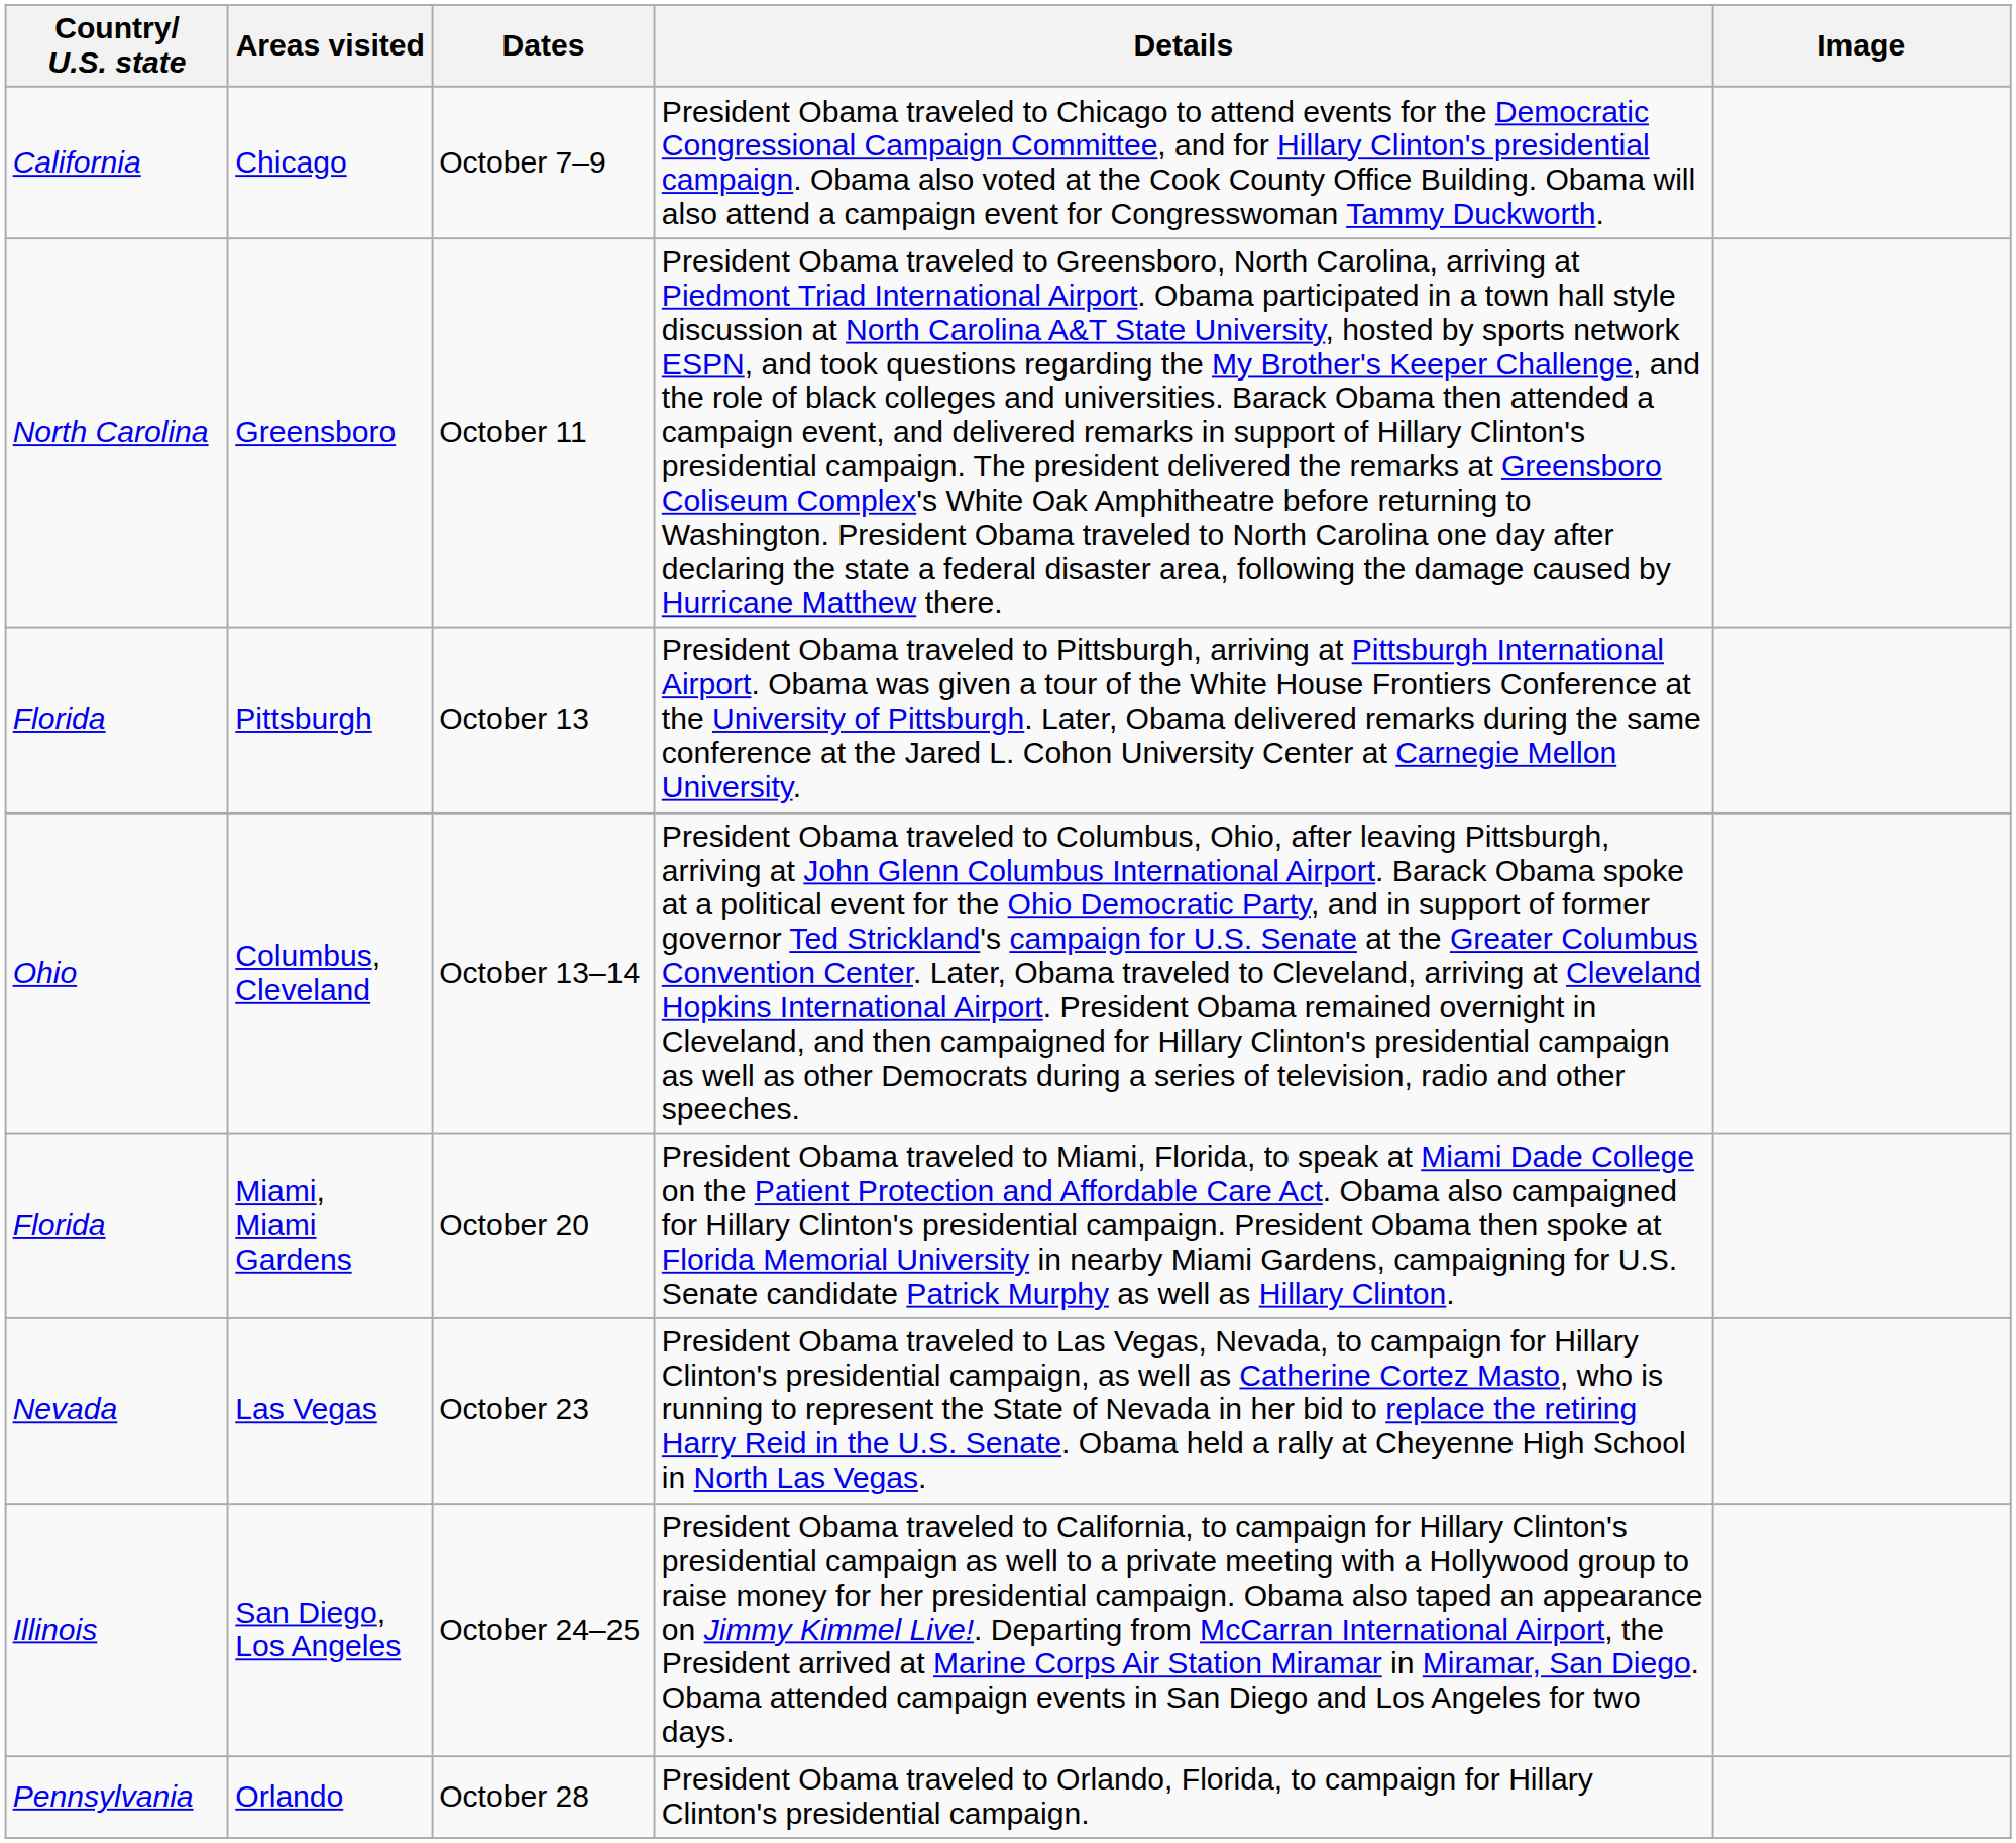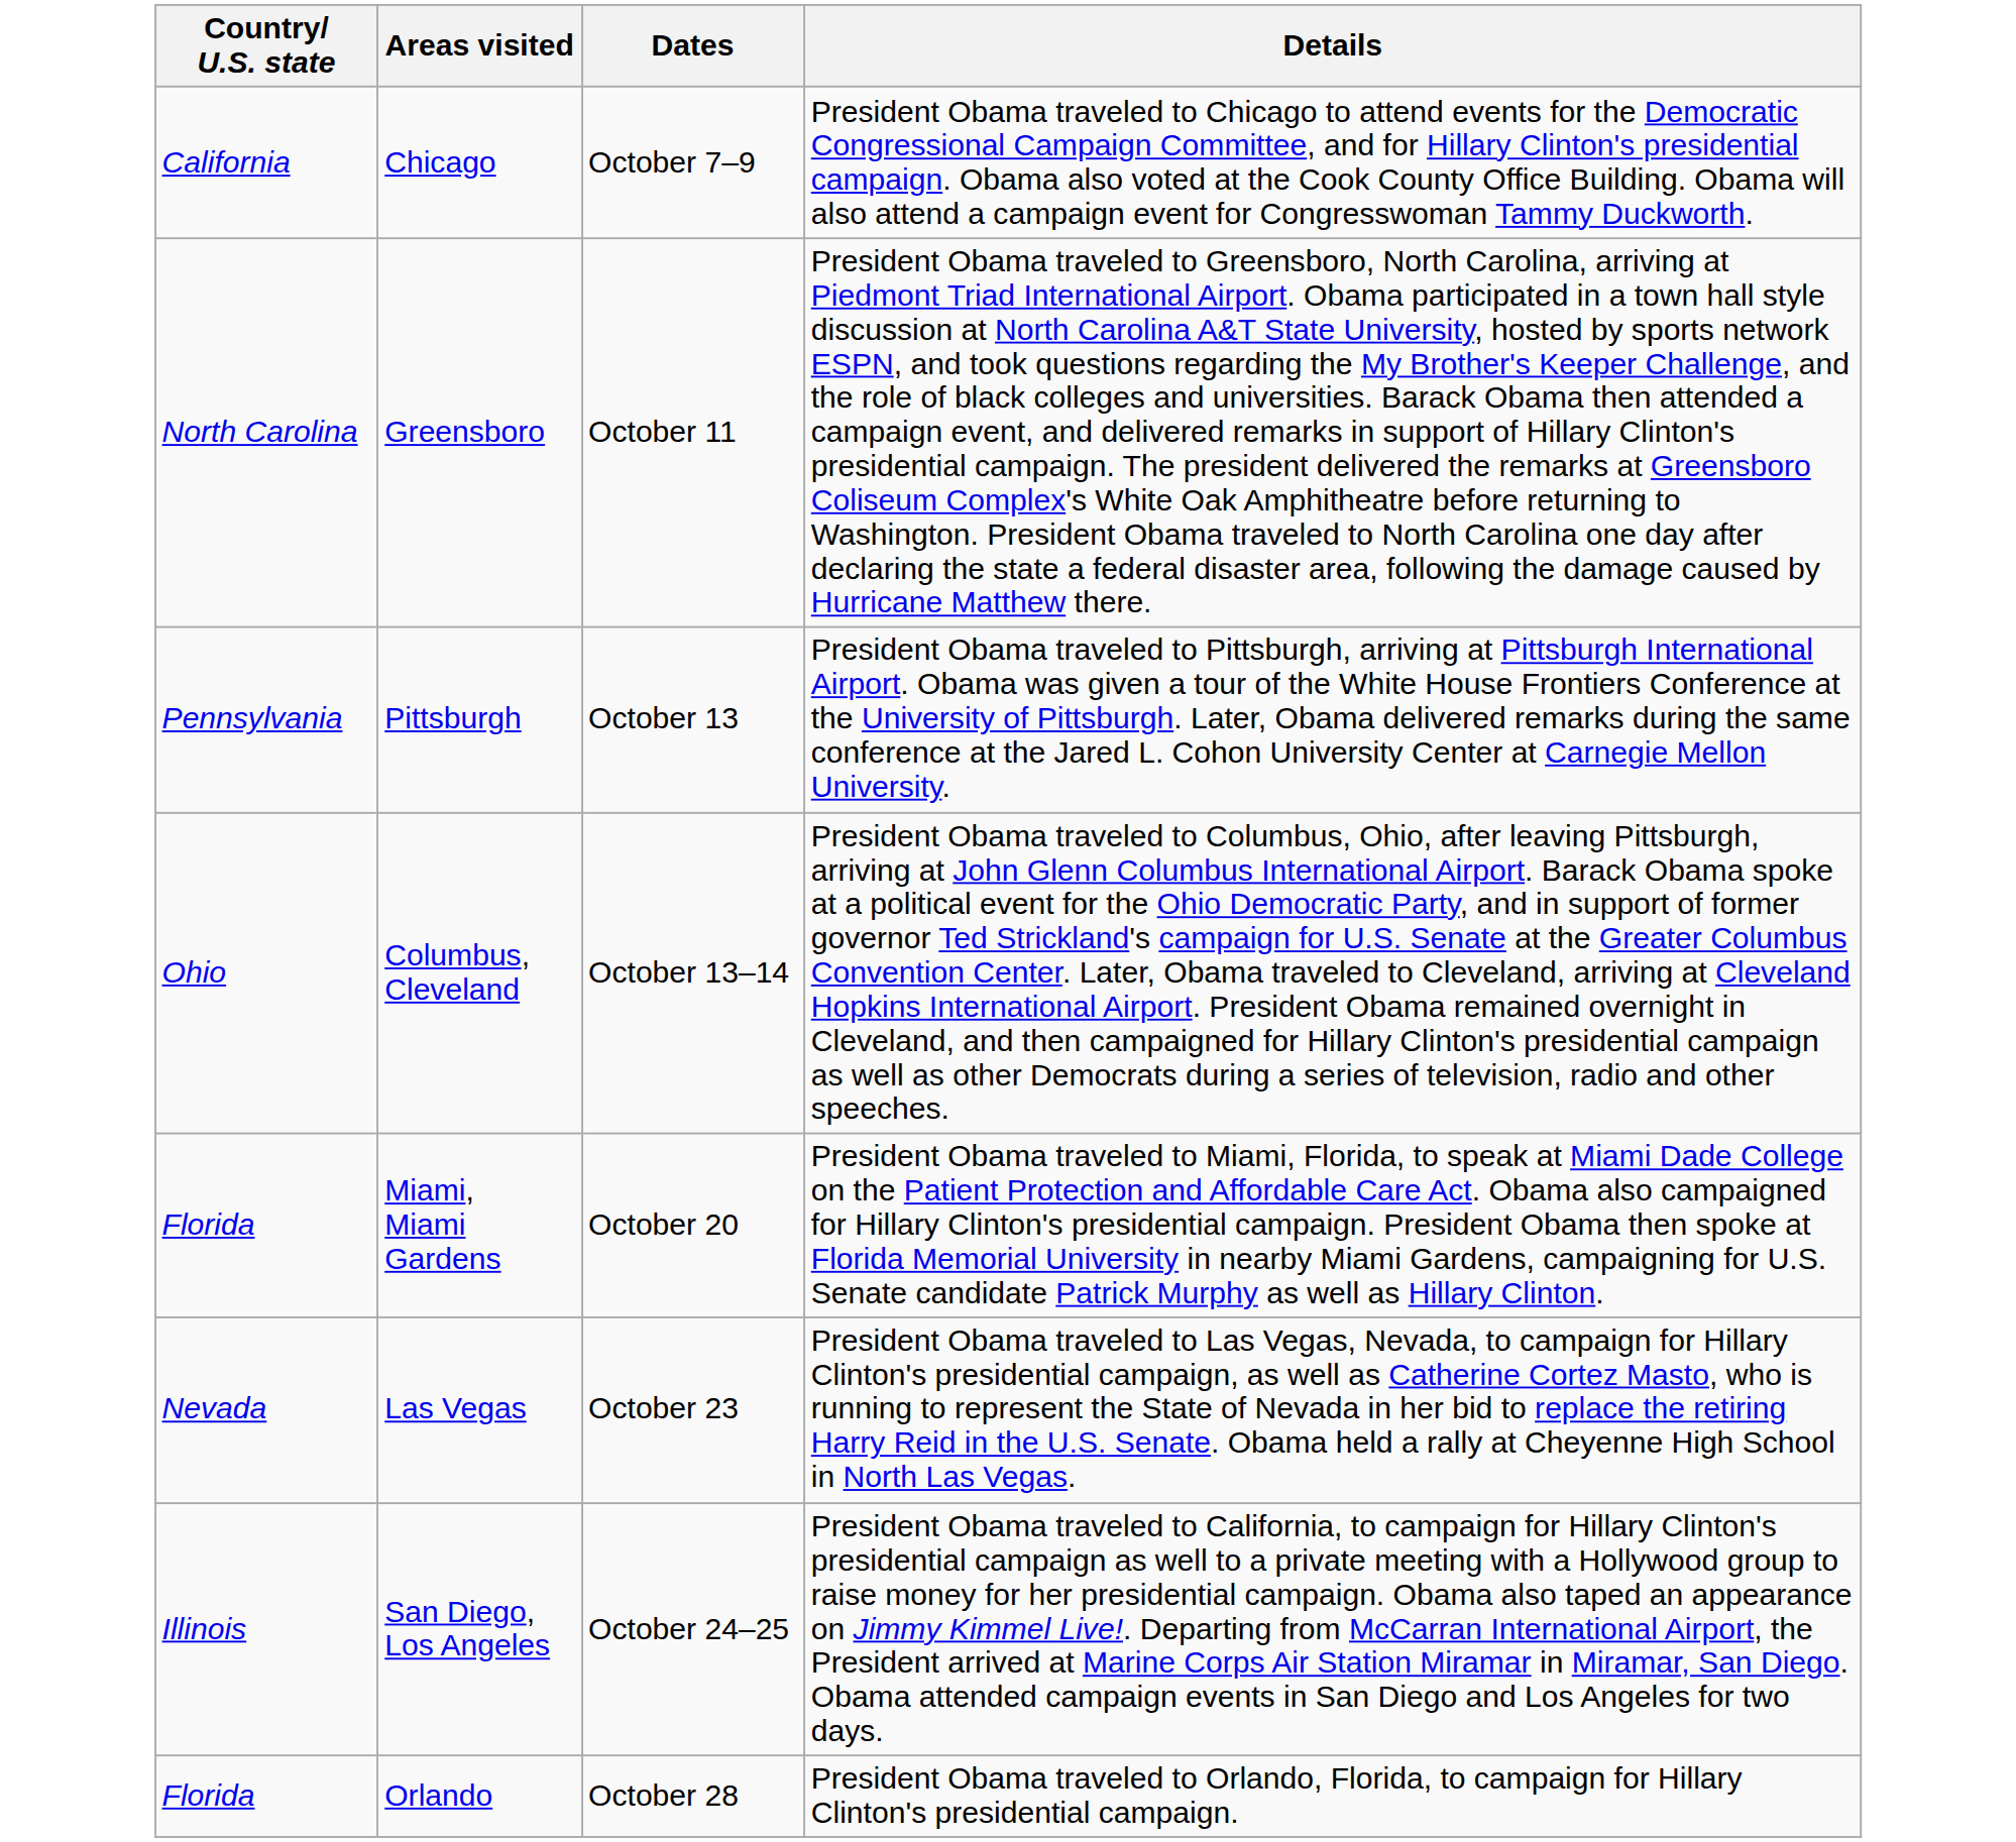 <table class="wikitable" style="margin: 1em auto 1em auto">
 <tr>
 <th width=110>Country/<br><em>U.S. state</em></th>
 <th width=100>Areas visited</th>
 <th width=110>Dates</th>
 <th width=550>Details</th>
-<th width=150>Image</th>
 </tr>
 <tr>
 <td> <em><a href='#'>California</a></em></td>
 <td><a href='#'>Chicago</a></td>
 <td>October 7–9</td>
 <td>President Obama traveled to Chicago to attend events for the <a href='#'>Democratic Congressional Campaign Committee</a>, and for <a href='#'>Hillary Clinton's presidential campaign</a>. Obama also voted at the Cook County Office Building. Obama will also attend a campaign event for Congresswoman <a href='#'>Tammy Duckworth</a>.</td>
-<td></td>
 </tr>
 <tr>
 <td> <em><a href='#'>North Carolina</a></em></td>
 <td><a href='#'>Greensboro</a></td>
 <td>October 11</td>
 <td>President Obama traveled to Greensboro, North Carolina, arriving at <a href='#'>Piedmont Triad International Airport</a>. Obama participated in a town hall style discussion at <a href='#'>North Carolina A&T State University</a>, hosted by sports network <a href='#'>ESPN</a>, and took questions regarding the <a href='#'>My Brother's Keeper Challenge</a>, and the role of black colleges and universities. Barack Obama then attended a campaign event, and delivered remarks in support of Hillary Clinton's presidential campaign. The president delivered the remarks at <a href='#'>Greensboro Coliseum Complex</a>'s White Oak Amphitheatre before returning to Washington. President Obama traveled to North Carolina one day after declaring the state a federal disaster area, following the damage caused by <a href='#'>Hurricane Matthew</a> there.</td>
-<td></td>
 </tr>
 <tr>
-<td> <em><a href='#'>Florida</a></em></td>
+<td> <em><a href='#'>Pennsylvania</a></em></td>
 <td><a href='#'>Pittsburgh</a></td>
 <td>October 13</td>
 <td>President Obama traveled to Pittsburgh, arriving at <a href='#'>Pittsburgh International Airport</a>. Obama was given a tour of the White House Frontiers Conference at the <a href='#'>University of Pittsburgh</a>. Later, Obama delivered remarks during the same conference at the Jared L. Cohon University Center at <a href='#'>Carnegie Mellon University</a>.</td>
-<td></td>
 </tr>
 <tr>
 <td> <em><a href='#'>Ohio</a></em></td>
 <td><a href='#'>Columbus</a>,<br><a href='#'>Cleveland</a></td>
 <td>October 13–14</td>
 <td>President Obama traveled to Columbus, Ohio, after leaving Pittsburgh, arriving at <a href='#'>John Glenn Columbus International Airport</a>. Barack Obama spoke at a political event for the <a href='#'>Ohio Democratic Party</a>, and in support of former governor <a href='#'>Ted Strickland</a>'s <a href='#'>campaign for U.S. Senate</a> at the <a href='#'>Greater Columbus Convention Center</a>. Later, Obama traveled to Cleveland, arriving at <a href='#'>Cleveland Hopkins International Airport</a>. President Obama remained overnight in Cleveland, and then campaigned for Hillary Clinton's presidential campaign as well as other Democrats during a series of television, radio and other speeches.</td>
-<td></td>
 </tr>
 <tr>
 <td> <em><a href='#'>Florida</a></em></td>
 <td><a href='#'>Miami</a>,<br><a href='#'>Miami Gardens</a></td>
 <td>October 20</td>
 <td>President Obama traveled to Miami, Florida, to speak at <a href='#'>Miami Dade College</a> on the <a href='#'>Patient Protection and Affordable Care Act</a>. Obama also campaigned for Hillary Clinton's presidential campaign. President Obama then spoke at <a href='#'>Florida Memorial University</a> in nearby Miami Gardens, campaigning for U.S. Senate candidate <a href='#'>Patrick Murphy</a> as well as <a href='#'>Hillary Clinton</a>.</td>
-<td></td>
 </tr>
 <tr>
 <td> <em><a href='#'>Nevada</a></em></td>
 <td><a href='#'>Las Vegas</a></td>
 <td>October 23</td>
 <td>President Obama traveled to Las Vegas, Nevada, to campaign for Hillary Clinton's presidential campaign, as well as <a href='#'>Catherine Cortez Masto</a>, who is running to represent the State of Nevada in her bid to <a href='#'>replace the retiring Harry Reid in the U.S. Senate</a>. Obama held a rally at Cheyenne High School in <a href='#'>North Las Vegas</a>.</td>
-<td></td>
 </tr>
 <tr>
 <td> <em><a href='#'>Illinois</a></em></td>
 <td><a href='#'>San Diego</a>,<br><a href='#'>Los Angeles</a></td>
 <td>October 24–25</td>
 <td>President Obama traveled to California, to campaign for Hillary Clinton's presidential campaign as well to a private meeting with a Hollywood group to raise money for her presidential campaign. Obama also taped an appearance on <em><a href='#'>Jimmy Kimmel Live!</a></em>. Departing from <a href='#'>McCarran International Airport</a>, the President arrived at <a href='#'>Marine Corps Air Station Miramar</a> in <a href='#'>Miramar, San Diego</a>. Obama attended campaign events in San Diego and Los Angeles for two days.</td>
-<td></td>
 </tr>
 <tr>
-<td> <em><a href='#'>Pennsylvania</a></em></td>
+<td> <em><a href='#'>Florida</a></em></td>
 <td><a href='#'>Orlando</a></td>
 <td>October 28</td>
 <td>President Obama traveled to Orlando, Florida, to campaign for Hillary Clinton's presidential campaign.</td>
-<td></td>
 </tr>
 </table>
